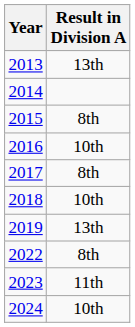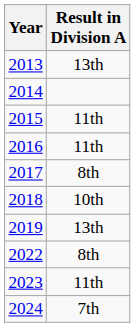 <table class="wikitable" style="text-align:center">
 <tr>
 <th>Year</th>
 <th>Result in<br>Division A</th>
 </tr>
 <tr>
 <td><a href='#'>2013</a></td>
 <td>13th</td>
 </tr>
 <tr>
 <td><a href='#'>2014</a></td>
 <td></td>
 </tr>
 <tr>
 <td><a href='#'>2015</a></td>
-<td>8th</td>
+<td>11th</td>
 </tr>
 <tr>
 <td><a href='#'>2016</a></td>
-<td>10th</td>
+<td>11th</td>
 </tr>
 <tr>
 <td><a href='#'>2017</a></td>
 <td>8th</td>
 </tr>
 <tr>
 <td><a href='#'>2018</a></td>
 <td>10th</td>
 </tr>
 <tr>
 <td><a href='#'>2019</a></td>
 <td>13th</td>
 </tr>
 <tr>
 <td><a href='#'>2022</a></td>
 <td>8th</td>
 </tr>
 <tr>
 <td><a href='#'>2023</a></td>
 <td>11th</td>
 </tr>
 <tr>
 <td><a href='#'>2024</a></td>
-<td>10th</td>
+<td>7th</td>
 </tr>
 </table>
